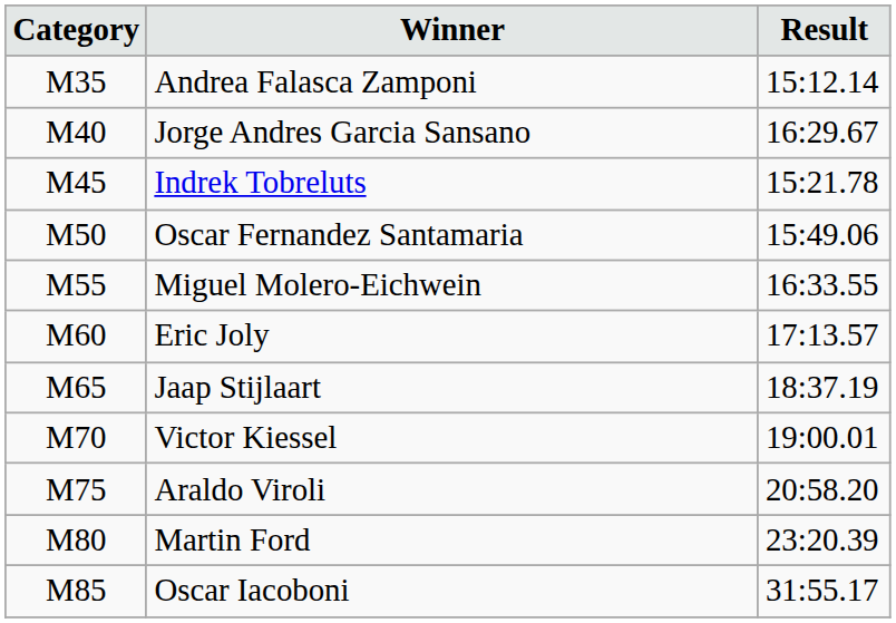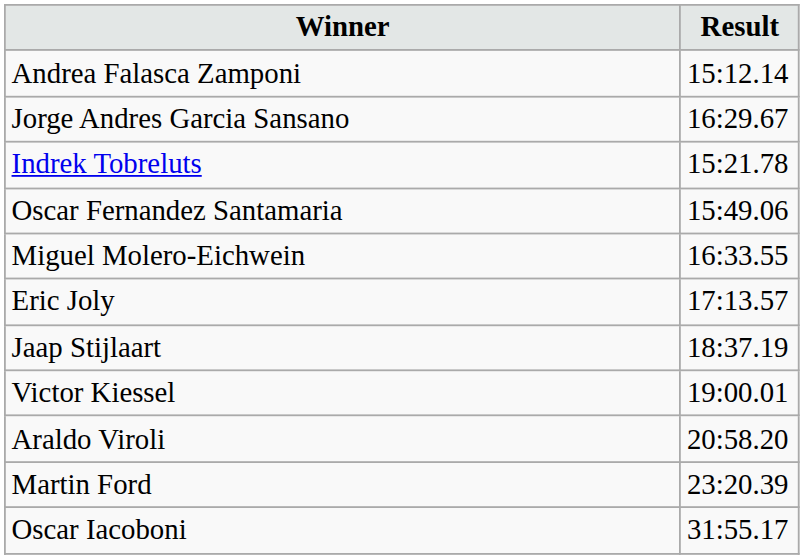 <table class="wikitable" width=35%>
 <tr>
-<td width=15% align="center" bgcolor=#E3E7E6><strong>Category</strong></td>
 <td align="center" bgcolor=#E3E7E6> <strong>Winner</strong></td>
 <td width=15% align="center" bgcolor=#E3E7E6><strong>Result</strong></td>
 </tr>
 <tr>
-<td align="center">M35</td>
 <td> Andrea Falasca Zamponi</td>
 <td>15:12.14</td>
 </tr>
 <tr>
-<td align="center">M40</td>
 <td> Jorge Andres Garcia Sansano</td>
 <td>16:29.67</td>
 </tr>
 <tr>
-<td align="center">M45</td>
 <td> <a href='#'>Indrek Tobreluts</a></td>
 <td>15:21.78</td>
 </tr>
 <tr>
-<td align="center">M50</td>
 <td> Oscar Fernandez Santamaria</td>
 <td>15:49.06</td>
 </tr>
 <tr>
-<td align="center">M55</td>
 <td> Miguel Molero-Eichwein</td>
 <td>16:33.55</td>
 </tr>
 <tr>
-<td align="center">M60</td>
 <td> Eric Joly</td>
 <td>17:13.57</td>
 </tr>
 <tr>
-<td align="center">M65</td>
 <td> Jaap Stijlaart</td>
 <td>18:37.19</td>
 </tr>
 <tr>
-<td align="center">M70</td>
 <td> Victor Kiessel</td>
 <td>19:00.01</td>
 </tr>
 <tr>
-<td align="center">M75</td>
 <td> Araldo Viroli</td>
 <td>20:58.20</td>
 </tr>
 <tr>
-<td align="center">M80</td>
 <td> Martin Ford</td>
 <td>23:20.39</td>
 </tr>
 <tr>
-<td align="center">M85</td>
 <td> Oscar Iacoboni</td>
 <td>31:55.17</td>
 </tr>
 </table>
